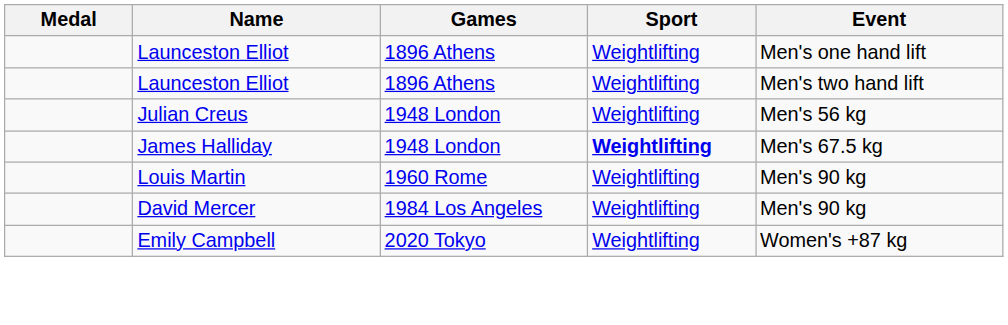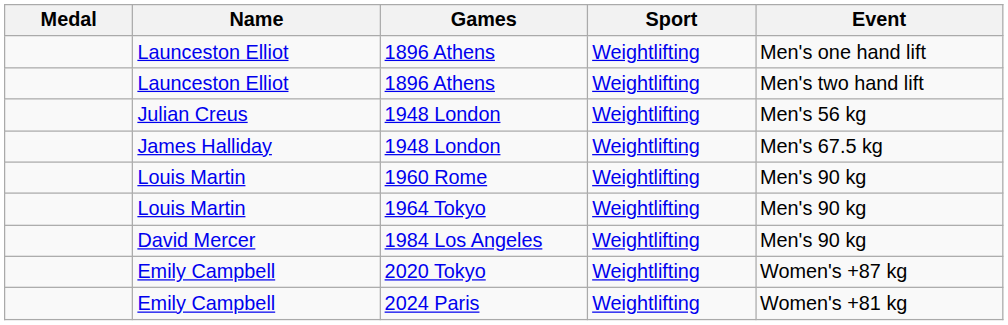 <table class="wikitable sortable collapsible collapsed">
 <tr>
 <th style="width:6em">Medal</th>
 <th style="width:12em">Name</th>
 <th style="width:10em">Games</th>
 <th style="width:8em">Sport</th>
 <th style="width:12em">Event</th>
 </tr>
 <tr>
 <td></td>
 <td><a href='#'>Launceston Elliot</a></td>
 <td> <a href='#'>1896 Athens</a></td>
 <td> <a href='#'>Weightlifting</a></td>
 <td>Men's one hand lift</td>
 </tr>
 <tr>
 <td></td>
 <td><a href='#'>Launceston Elliot</a></td>
 <td> <a href='#'>1896 Athens</a></td>
 <td> <a href='#'>Weightlifting</a></td>
 <td>Men's two hand lift</td>
 </tr>
 <tr>
 <td></td>
 <td><a href='#'>Julian Creus</a></td>
 <td> <a href='#'>1948 London</a></td>
 <td> <a href='#'>Weightlifting</a></td>
 <td>Men's 56 kg</td>
 </tr>
 <tr>
 <td></td>
 <td><a href='#'>James Halliday</a></td>
 <td> <a href='#'>1948 London</a></td>
-<td><strong> <a href='#'>Weightlifting</a></strong></td>
+<td> <a href='#'>Weightlifting</a></td>
 <td>Men's 67.5 kg</td>
 </tr>
 <tr>
 <td></td>
 <td><a href='#'>Louis Martin</a></td>
 <td> <a href='#'>1960 Rome</a></td>
+<td> <a href='#'>Weightlifting</a></td>
+<td>Men's 90 kg</td>
+</tr>
+<tr>
+<td></td>
+<td><a href='#'>Louis Martin</a></td>
+<td> <a href='#'>1964 Tokyo</a></td>
 <td> <a href='#'>Weightlifting</a></td>
 <td>Men's 90 kg</td>
 </tr>
 <tr>
 <td></td>
 <td><a href='#'>David Mercer</a></td>
 <td> <a href='#'>1984 Los Angeles</a></td>
 <td> <a href='#'>Weightlifting</a></td>
 <td>Men's 90 kg</td>
 </tr>
 <tr>
 <td></td>
 <td><a href='#'>Emily Campbell</a></td>
 <td> <a href='#'>2020 Tokyo</a></td>
 <td> <a href='#'>Weightlifting</a></td>
 <td>Women's +87 kg</td>
 </tr>
+<tr>
+<td></td>
+<td><a href='#'>Emily Campbell</a></td>
+<td> <a href='#'>2024 Paris</a></td>
+<td> <a href='#'>Weightlifting</a></td>
+<td>Women's +81 kg</td>
+</tr>
 </table>
